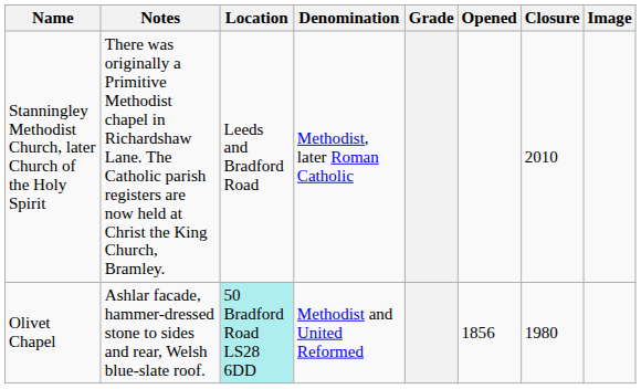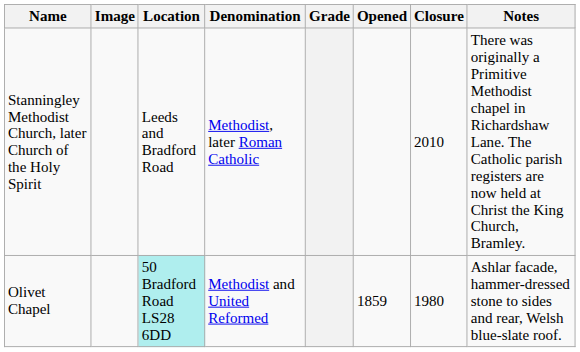 <table class="wikitable sortable">
 <tr>
 <th>Name</th>
-<th class="unsortable">Notes</th>
+<th class="unsortable">Image</th>
 <th>Location</th>
 <th>Denomination</th>
 <th>Grade</th>
 <th>Opened</th>
 <th>Closure</th>
-<th class="unsortable">Image</th>
+<th class="unsortable">Notes</th>
 </tr>
 <tr>
 <td>Stanningley Methodist Church, later Church of the Holy Spirit</td>
-<td>There was originally a Primitive Methodist chapel in Richardshaw Lane. The Catholic parish registers are now held at Christ the King Church, Bramley.</td>
+<td></td>
 <td>Leeds and Bradford Road</td>
 <td><a href='#'>Methodist</a>, later <a href='#'>Roman Catholic</a></td>
 <th></th>
 <td></td>
 <td>2010</td>
-<td></td>
+<td>There was originally a Primitive Methodist chapel in Richardshaw Lane. The Catholic parish registers are now held at Christ the King Church, Bramley.</td>
 </tr>
 <tr>
 <td>Olivet Chapel</td>
-<td>Ashlar facade, hammer-dressed stone to sides and rear, Welsh blue-slate roof.</td>
+<td></td>
 <td style="background: paleturquoise;">50 Bradford Road<br>LS28 6DD</td>
 <td><a href='#'>Methodist</a> and <a href='#'>United Reformed</a></td>
 <th></th>
-<td>1856</td>
+<td>1859</td>
 <td>1980 </td>
-<td></td>
+<td>Ashlar facade, hammer-dressed stone to sides and rear, Welsh blue-slate roof.</td>
 </tr>
 </table>
